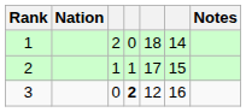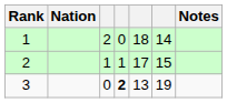 <table class="wikitable sortable" style="text-align: center;">
 <tr>
 <th>Rank</th>
 <th>Nation</th>
 <th></th>
 <th></th>
 <th></th>
 <th></th>
 <th>Notes</th>
 </tr>
 <tr style="background:#cfc;">
 <td>1</td>
 <td align=left></td>
 <td>2</td>
 <td>0</td>
 <td>18</td>
 <td>14</td>
 <td></td>
 </tr>
 <tr style="background:#cfc;">
 <td>2</td>
 <td align=left></td>
 <td>1</td>
 <td>1</td>
 <td>17</td>
 <td>15</td>
 <td></td>
 </tr>
 <tr>
 <td>3</td>
 <td align=left></td>
 <td>0</td>
 <td><strong>2</strong></td>
-<td>12</td>
-<td>16</td>
+<td>13</td>
+<td>19</td>
 <td></td>
 </tr>
 </table>
